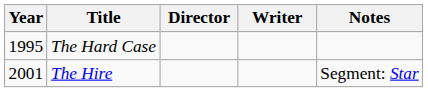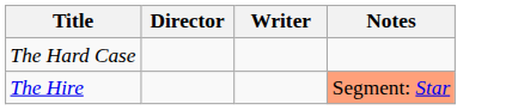 <table class="wikitable">
 <tr>
-<th>Year</th>
 <th>Title</th>
 <th width=65>Director</th>
 <th width=65>Writer</th>
 <th>Notes</th>
 </tr>
 <tr>
-<td>1995</td>
 <td><em>The Hard Case</em></td>
 <td></td>
 <td></td>
 <td></td>
 </tr>
 <tr>
-<td>2001</td>
 <td><em><a href='#'>The Hire</a></em></td>
 <td></td>
 <td></td>
-<td>Segment: <em><a href='#'>Star</a></em></td>
+<td style="background: lightsalmon;">Segment: <em><a href='#'>Star</a></em></td>
 </tr>
 </table>
